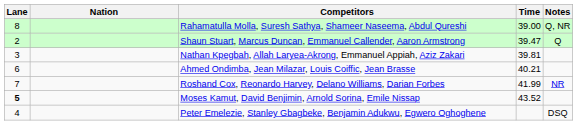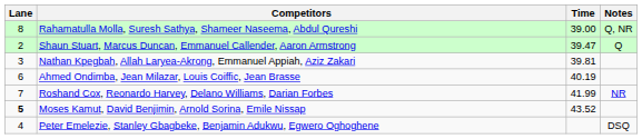 <table class="wikitable sortable" width=75% style="text-align:center; font-size:95%">
 <tr>
 <th width=15>Lane</th>
-<th width=300>Nation</th>
 <th width=700>Competitors</th>
 <th width=15>Time</th>
 <th width=15>Notes</th>
 </tr>
 <tr bgcolor=ccffcc>
 <td>8</td>
-<td align=left></td>
 <td align=left><a href='#'>Rahamatulla Molla</a>, <a href='#'>Suresh Sathya</a>, <a href='#'>Shameer Naseema</a>, <a href='#'>Abdul Qureshi</a></td>
 <td>39.00</td>
 <td>Q, NR</td>
 </tr>
 <tr bgcolor=ccffcc>
 <td>2</td>
-<td align=left></td>
 <td align=left><a href='#'>Shaun Stuart</a>, <a href='#'>Marcus Duncan</a>, <a href='#'>Emmanuel Callender</a>, <a href='#'>Aaron Armstrong</a></td>
 <td>39.47</td>
 <td>Q</td>
 </tr>
 <tr>
 <td>3</td>
-<td align=left></td>
 <td align=left><a href='#'>Nathan Kpegbah</a>, <a href='#'>Allah Laryea-Akrong</a>, Emmanuel Appiah, <a href='#'>Aziz Zakari</a></td>
 <td>39.81</td>
 <td></td>
 </tr>
 <tr>
 <td>6</td>
-<td align=left></td>
 <td align=left><a href='#'>Ahmed Ondimba</a>, <a href='#'>Jean Milazar</a>, <a href='#'>Louis Coiffic</a>, <a href='#'>Jean Brasse</a></td>
-<td>40.21</td>
+<td>40.19</td>
 <td></td>
 </tr>
 <tr>
 <td>7</td>
-<td align=left></td>
 <td align=left><a href='#'>Roshand Cox</a>, <a href='#'>Reonardo Harvey</a>, <a href='#'>Delano Williams</a>, <a href='#'>Darian Forbes</a></td>
 <td>41.99</td>
 <td><a href='#'>NR</a></td>
 </tr>
 <tr>
 <td><strong>5</strong></td>
-<td align=left></td>
 <td align=left><a href='#'>Moses Kamut</a>, <a href='#'>David Benjimin</a>, <a href='#'>Arnold Sorina</a>, <a href='#'>Emile Nissap</a></td>
 <td>43.52</td>
 <td></td>
 </tr>
 <tr>
 <td>4</td>
-<td align=left></td>
 <td align=left><a href='#'>Peter Emelezie</a>, <a href='#'>Stanley Gbagbeke</a>, <a href='#'>Benjamin Adukwu</a>, <a href='#'>Egwero Oghoghene</a></td>
 <td></td>
 <td>DSQ</td>
 </tr>
 </table>
